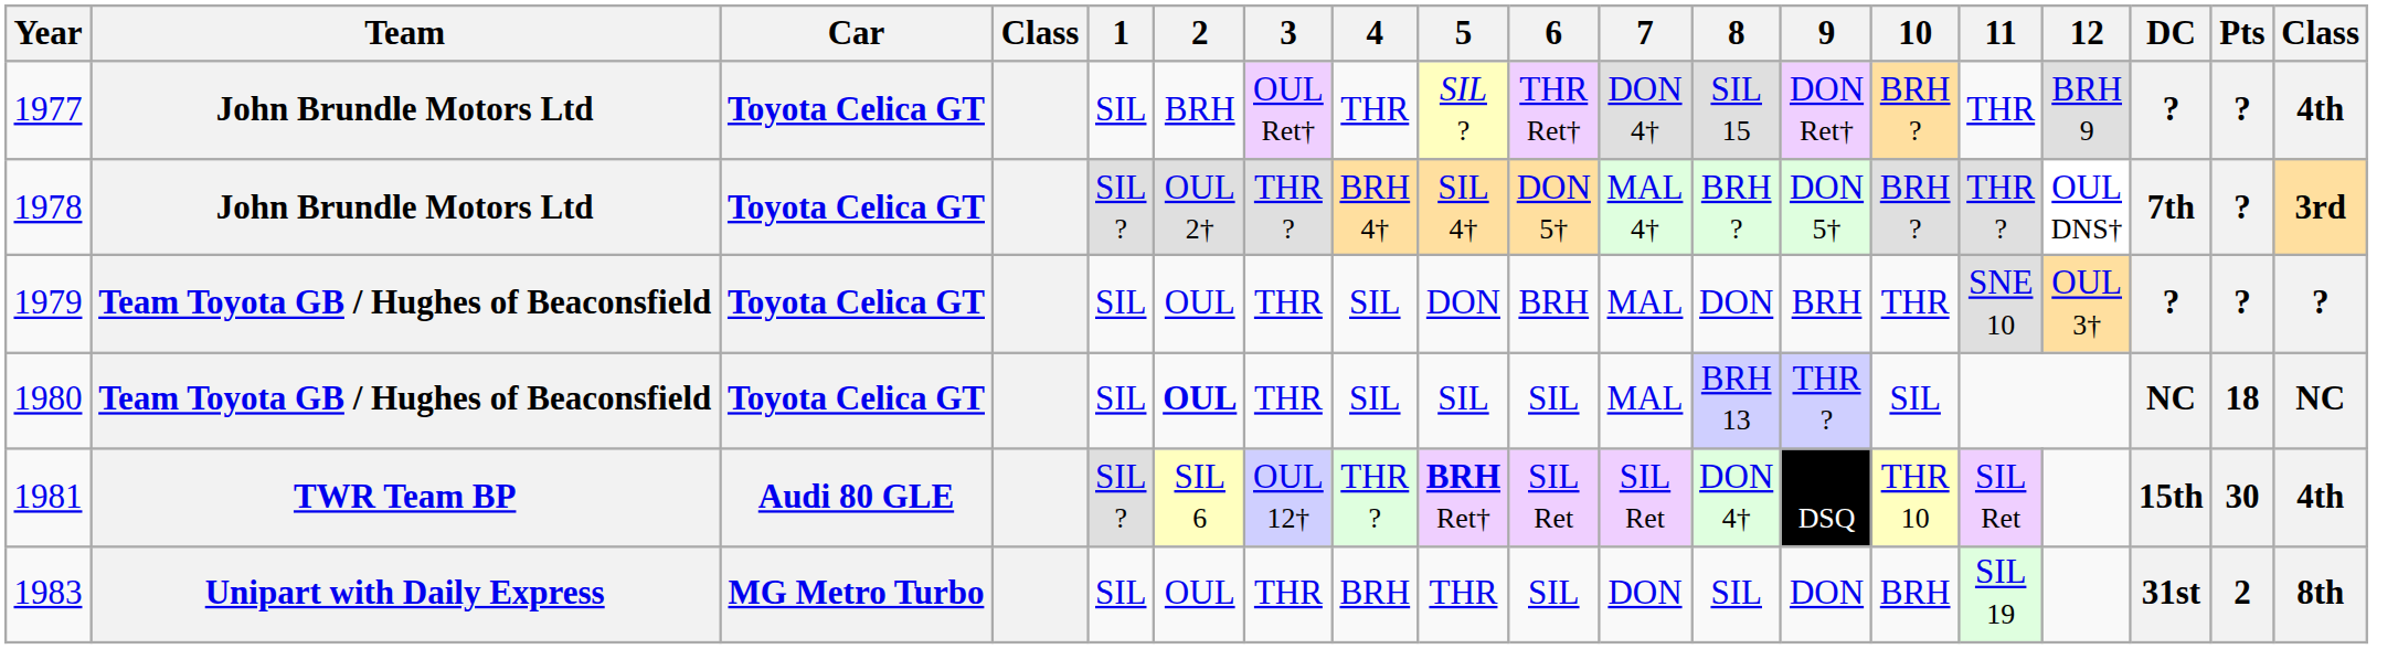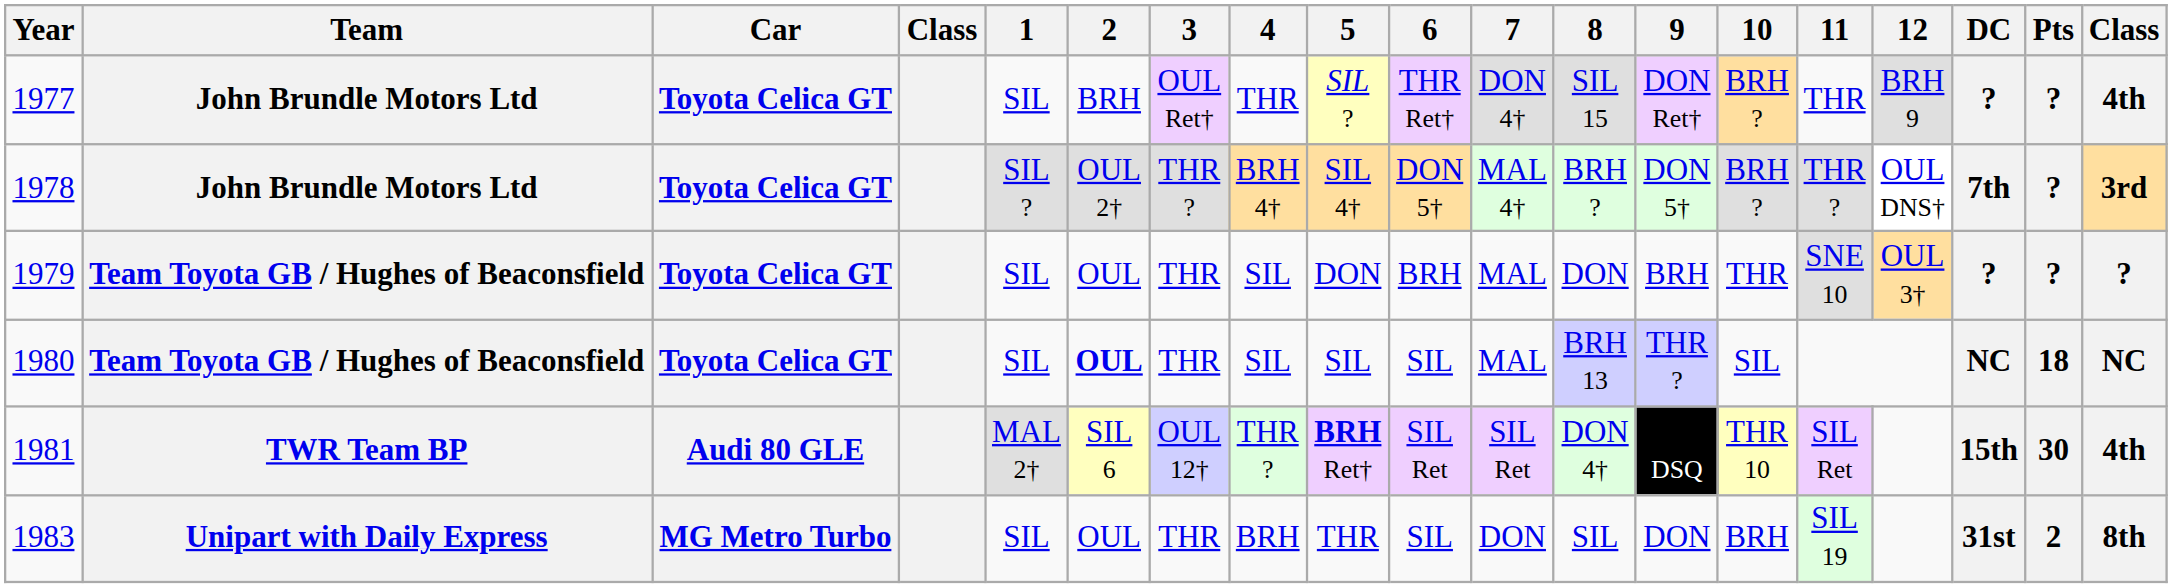 <table class="wikitable" style="text-align:center; font-size:85%">
 <tr>
 <th>Year</th>
 <th>Team</th>
 <th>Car</th>
 <th>Class</th>
 <th>1</th>
 <th>2</th>
 <th>3</th>
 <th>4</th>
 <th>5</th>
 <th>6</th>
 <th>7</th>
 <th>8</th>
 <th>9</th>
 <th>10</th>
 <th>11</th>
 <th>12</th>
 <th>DC</th>
 <th>Pts</th>
 <th>Class</th>
 </tr>
 <tr>
 <td><a href='#'>1977</a></td>
 <th nowrap>John Brundle Motors Ltd</th>
 <th nowrap><a href='#'>Toyota Celica GT</a></th>
 <th><span></span></th>
 <td><a href='#'>SIL</a></td>
 <td><a href='#'>BRH</a></td>
 <td style="background:#EFCFFF;"><a href='#'>OUL</a><br><small>Ret†</small></td>
 <td><a href='#'>THR</a></td>
 <td style="background:#FFFFBF;"><em><a href='#'>SIL</a></em><br><small>?</small></td>
 <td style="background:#EFCFFF;"><a href='#'>THR</a><br><small>Ret†</small></td>
 <td style="background:#DFDFDF;"><a href='#'>DON</a><br><small>4†</small></td>
 <td style="background:#DFDFDF;"><a href='#'>SIL</a><br><small>15</small></td>
 <td style="background:#EFCFFF;"><a href='#'>DON</a><br><small>Ret†</small></td>
 <td style="background:#FFDF9F;"><a href='#'>BRH</a><br><small>?</small></td>
 <td><a href='#'>THR</a></td>
 <td style="background:#DFDFDF;"><a href='#'>BRH</a><br><small>9</small></td>
 <th>?</th>
 <th>?</th>
 <th>4th</th>
 </tr>
 <tr>
 <td><a href='#'>1978</a></td>
 <th nowrap>John Brundle Motors Ltd</th>
 <th nowrap><a href='#'>Toyota Celica GT</a></th>
 <th><span></span></th>
 <td style="background:#DFDFDF;"><a href='#'>SIL</a><br><small>?</small></td>
 <td style="background:#DFDFDF;"><a href='#'>OUL</a><br><small>2†</small></td>
 <td style="background:#DFDFDF;"><a href='#'>THR</a><br><small>?</small></td>
 <td style="background:#FFDF9F;"><a href='#'>BRH</a><br><small>4†</small></td>
 <td style="background:#FFDF9F;"><a href='#'>SIL</a><br><small>4†</small></td>
 <td style="background:#FFDF9F;"><a href='#'>DON</a><br><small>5†</small></td>
 <td style="background:#DFFFDF;"><a href='#'>MAL</a><br><small>4†</small></td>
 <td style="background:#DFFFDF;"><a href='#'>BRH</a><br><small>?</small></td>
 <td style="background:#DFFFDF;"><a href='#'>DON</a><br><small>5†</small></td>
 <td style="background:#DFDFDF;"><a href='#'>BRH</a><br><small>?</small></td>
 <td style="background:#DFDFDF;"><a href='#'>THR</a><br><small>?</small></td>
 <td style="background:#FFFFFF;"><a href='#'>OUL</a><br><small>DNS†</small></td>
 <th>7th</th>
 <th>?</th>
 <td style="background:#FFDF9F;"><strong>3rd</strong></td>
 </tr>
 <tr>
 <td><a href='#'>1979</a></td>
 <th nowrap><a href='#'>Team Toyota GB</a> / Hughes of Beaconsfield</th>
 <th nowrap><a href='#'>Toyota Celica GT</a></th>
 <th><span></span></th>
 <td><a href='#'>SIL</a></td>
 <td><a href='#'>OUL</a></td>
 <td><a href='#'>THR</a></td>
 <td><a href='#'>SIL</a></td>
 <td><a href='#'>DON</a></td>
 <td><a href='#'>BRH</a></td>
 <td><a href='#'>MAL</a></td>
 <td><a href='#'>DON</a></td>
 <td><a href='#'>BRH</a></td>
 <td><a href='#'>THR</a></td>
 <td style="background:#DFDFDF;"><a href='#'>SNE</a><br><small>10</small></td>
 <td style="background:#FFDF9F;"><a href='#'>OUL</a><br><small>3†</small></td>
 <th>?</th>
 <th>?</th>
 <th>?</th>
 </tr>
 <tr>
 <td><a href='#'>1980</a></td>
 <th nowrap><a href='#'>Team Toyota GB</a> / Hughes of Beaconsfield</th>
 <th nowrap><a href='#'>Toyota Celica GT</a></th>
 <th><span></span></th>
 <td><a href='#'>SIL</a></td>
 <td><strong><a href='#'>OUL</a></strong></td>
 <td><a href='#'>THR</a></td>
 <td><a href='#'>SIL</a></td>
 <td><a href='#'>SIL</a></td>
 <td><a href='#'>SIL</a></td>
 <td><a href='#'>MAL</a></td>
 <td style="background:#CFCFFF;"><a href='#'>BRH</a><br><small>13</small></td>
 <td style="background:#CFCFFF;"><a href='#'>THR</a><br><small>?</small></td>
 <td><a href='#'>SIL</a></td>
 <td colspan=2></td>
 <th>NC</th>
 <th>18</th>
 <th>NC</th>
 </tr>
 <tr>
 <td><a href='#'>1981</a></td>
 <th nowrap><a href='#'>TWR Team BP</a></th>
 <th nowrap><a href='#'>Audi 80 GLE</a></th>
 <th><span></span></th>
-<td style="background:#DFDFDF;"><a href='#'>SIL</a><br><small>?</small></td>
+<td style="background:#DFDFDF;"><a href='#'>MAL</a><br><small>2†</small></td>
 <td style="background:#FFFFBF;"><a href='#'>SIL</a><br><small>6</small></td>
 <td style="background:#CFCFFF;"><a href='#'>OUL</a><br><small>12†</small></td>
 <td style="background:#DFFFDF;"><a href='#'>THR</a><br><small>?</small></td>
 <td style="background:#EFCFFF;"><strong><a href='#'>BRH</a></strong><br><small>Ret†</small></td>
 <td style="background:#EFCFFF;"><a href='#'>SIL</a><br><small>Ret</small></td>
 <td style="background:#EFCFFF;"><a href='#'>SIL</a><br><small>Ret</small></td>
 <td style="background:#DFFFDF;"><a href='#'>DON</a><br><small>4†</small></td>
 <td style="background:#000000; color:white"><a href='#'></a><br><small>DSQ</small></td>
 <td style="background:#FFFFBF;"><a href='#'>THR</a><br><small>10</small></td>
 <td style="background:#EFCFFF;"><a href='#'>SIL</a><br><small>Ret</small></td>
 <td></td>
 <th>15th</th>
 <th>30</th>
 <th>4th</th>
 </tr>
 <tr>
 <td><a href='#'>1983</a></td>
 <th nowrap><a href='#'>Unipart with Daily Express</a></th>
 <th nowrap><a href='#'>MG Metro Turbo</a></th>
 <th><span></span></th>
 <td><a href='#'>SIL</a></td>
 <td><a href='#'>OUL</a></td>
 <td><a href='#'>THR</a></td>
 <td><a href='#'>BRH</a></td>
 <td><a href='#'>THR</a></td>
 <td><a href='#'>SIL</a></td>
 <td><a href='#'>DON</a></td>
 <td><a href='#'>SIL</a></td>
 <td><a href='#'>DON</a></td>
 <td><a href='#'>BRH</a></td>
 <td style="background:#DFFFDF;"><a href='#'>SIL</a><br><small>19</small></td>
 <td></td>
 <th>31st</th>
 <th>2</th>
 <th>8th</th>
 </tr>
 </table>
